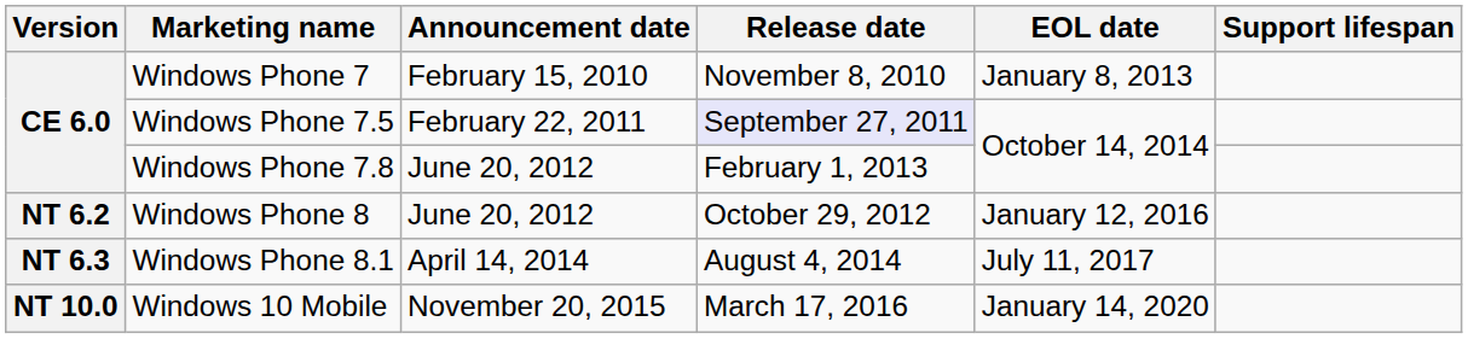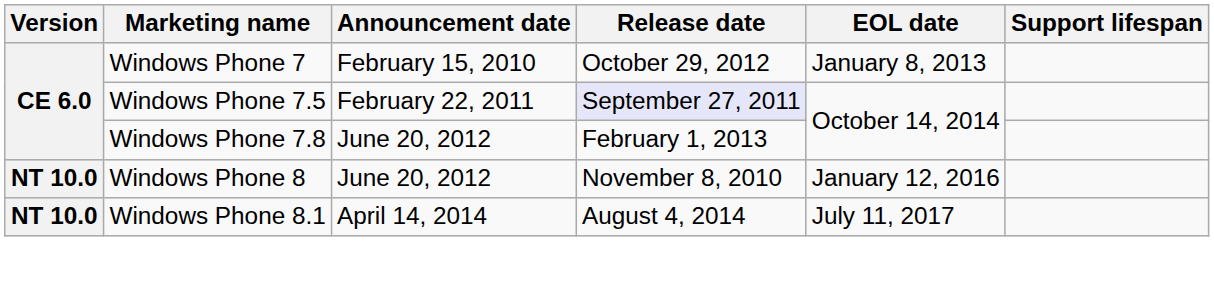 <table class="wikitable">
 <tr>
 <th>Version</th>
 <th>Marketing name</th>
 <th>Announcement date</th>
 <th>Release date</th>
 <th>EOL date</th>
 <th>Support lifespan</th>
 </tr>
 <tr>
 <th rowspan="3">CE 6.0</th>
 <td>Windows Phone 7</td>
 <td>February 15, 2010</td>
-<td>November 8, 2010</td>
+<td>October 29, 2012</td>
 <td>January 8, 2013</td>
 <td></td>
 </tr>
 <tr>
 <td>Windows Phone 7.5</td>
 <td>February 22, 2011</td>
 <td style="background: lavender;">September 27, 2011</td>
 <td rowspan="2">October 14, 2014</td>
 <td></td>
 </tr>
 <tr>
 <td>Windows Phone 7.8</td>
 <td>June 20, 2012</td>
 <td>February 1, 2013</td>
 <td></td>
 </tr>
 <tr>
-<th>NT 6.2</th>
+<th>NT 10.0</th>
 <td>Windows Phone 8</td>
 <td>June 20, 2012</td>
-<td>October 29, 2012</td>
+<td>November 8, 2010</td>
 <td>January 12, 2016</td>
 <td></td>
 </tr>
 <tr>
-<th>NT 6.3</th>
+<th>NT 10.0</th>
 <td>Windows Phone 8.1</td>
 <td>April 14, 2014</td>
 <td>August 4, 2014</td>
 <td>July 11, 2017</td>
 <td></td>
 </tr>
-<tr>
-<th>NT 10.0</th>
-<td>Windows 10 Mobile</td>
-<td>November 20, 2015</td>
-<td>March 17, 2016</td>
-<td>January 14, 2020</td>
-<td></td>
-</tr>
 </table>
